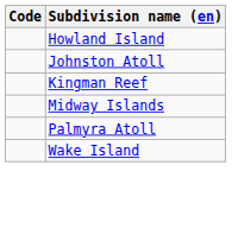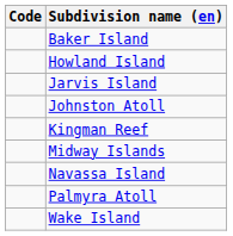 <table class="wikitable sortable">
 <tr>
 <th>Code</th>
 <th>Subdivision name (<a href='#'>en</a>)</th>
 </tr>
 <tr>
 <td></td>
+<td><a href='#'>Baker Island</a></td>
+</tr>
+<tr>
+<td></td>
 <td><a href='#'>Howland Island</a></td>
+</tr>
+<tr>
+<td></td>
+<td><a href='#'>Jarvis Island</a></td>
 </tr>
 <tr>
 <td></td>
 <td><a href='#'>Johnston Atoll</a></td>
 </tr>
 <tr>
 <td></td>
 <td><a href='#'>Kingman Reef</a></td>
 </tr>
 <tr>
 <td></td>
 <td><a href='#'>Midway Islands</a></td>
 </tr>
 <tr>
 <td></td>
+<td><a href='#'>Navassa Island</a></td>
+</tr>
+<tr>
+<td></td>
 <td><a href='#'>Palmyra Atoll</a></td>
 </tr>
 <tr>
 <td></td>
 <td><a href='#'>Wake Island</a></td>
 </tr>
 </table>
